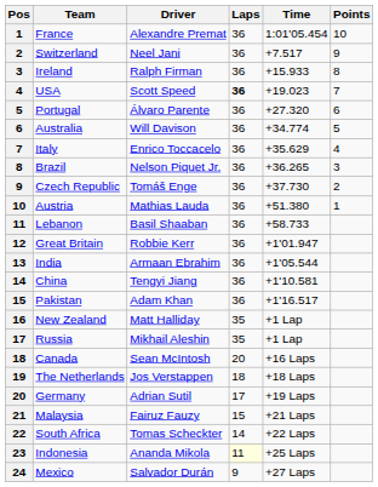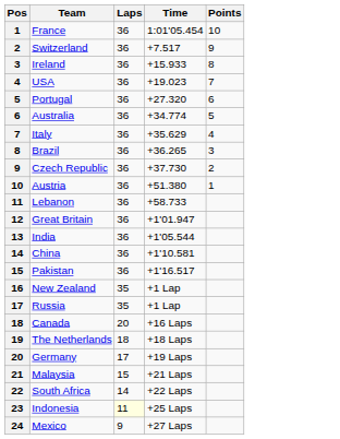 <table class="wikitable">
 <tr>
 <th>Pos</th>
 <th>Team</th>
-<th>Driver</th>
 <th>Laps</th>
 <th>Time</th>
 <th>Points</th>
 </tr>
 <tr>
 <th>1</th>
 <td> <a href='#'>France</a></td>
-<td><a href='#'>Alexandre Premat</a></td>
 <td>36</td>
 <td>1:01'05.454</td>
 <td>10</td>
 </tr>
 <tr>
 <th>2</th>
 <td> <a href='#'>Switzerland</a></td>
-<td><a href='#'>Neel Jani</a></td>
 <td>36</td>
 <td>+7.517</td>
 <td>9</td>
 </tr>
 <tr>
 <th>3</th>
 <td> <a href='#'>Ireland</a></td>
-<td><a href='#'>Ralph Firman</a></td>
 <td>36</td>
 <td>+15.933</td>
 <td>8</td>
 </tr>
 <tr>
 <th>4</th>
 <td> <a href='#'>USA</a></td>
-<td><a href='#'>Scott Speed</a></td>
-<td><strong>36</strong></td>
+<td>36</td>
 <td>+19.023</td>
 <td>7</td>
 </tr>
 <tr>
 <th>5</th>
 <td> <a href='#'>Portugal</a></td>
-<td><a href='#'>Álvaro Parente</a></td>
 <td>36</td>
 <td>+27.320</td>
 <td>6</td>
 </tr>
 <tr>
 <th>6</th>
 <td> <a href='#'>Australia</a></td>
-<td><a href='#'>Will Davison</a></td>
 <td>36</td>
 <td>+34.774</td>
 <td>5</td>
 </tr>
 <tr>
 <th>7</th>
 <td> <a href='#'>Italy</a></td>
-<td><a href='#'>Enrico Toccacelo</a></td>
 <td>36</td>
 <td>+35.629</td>
 <td>4</td>
 </tr>
 <tr>
 <th>8</th>
 <td> <a href='#'>Brazil</a></td>
-<td><a href='#'>Nelson Piquet Jr.</a></td>
 <td>36</td>
 <td>+36.265</td>
 <td>3</td>
 </tr>
 <tr>
 <th>9</th>
 <td> <a href='#'>Czech Republic</a></td>
-<td><a href='#'>Tomáš Enge</a></td>
 <td>36</td>
 <td>+37.730</td>
 <td>2</td>
 </tr>
 <tr>
 <th>10</th>
 <td> <a href='#'>Austria</a></td>
-<td><a href='#'>Mathias Lauda</a></td>
 <td>36</td>
 <td>+51.380</td>
 <td>1</td>
 </tr>
 <tr>
 <th>11</th>
 <td> <a href='#'>Lebanon</a></td>
-<td><a href='#'>Basil Shaaban</a></td>
 <td>36</td>
 <td>+58.733</td>
 <td></td>
 </tr>
 <tr>
 <th>12</th>
 <td> <a href='#'>Great Britain</a></td>
-<td><a href='#'>Robbie Kerr</a></td>
 <td>36</td>
 <td>+1'01.947</td>
 <td></td>
 </tr>
 <tr>
 <th>13</th>
 <td> <a href='#'>India</a></td>
-<td><a href='#'>Armaan Ebrahim</a></td>
 <td>36</td>
 <td>+1'05.544</td>
 <td></td>
 </tr>
 <tr>
 <th>14</th>
 <td> <a href='#'>China</a></td>
-<td><a href='#'>Tengyi Jiang</a></td>
 <td>36</td>
 <td>+1'10.581</td>
 <td></td>
 </tr>
 <tr>
 <th>15</th>
 <td> <a href='#'>Pakistan</a></td>
-<td><a href='#'>Adam Khan</a></td>
 <td>36</td>
 <td>+1'16.517</td>
 <td></td>
 </tr>
 <tr>
 <th>16</th>
 <td> <a href='#'>New Zealand</a></td>
-<td><a href='#'>Matt Halliday</a></td>
 <td>35</td>
 <td>+1 Lap</td>
 <td></td>
 </tr>
 <tr>
 <th>17</th>
 <td> <a href='#'>Russia</a></td>
-<td><a href='#'>Mikhail Aleshin</a></td>
 <td>35</td>
 <td>+1 Lap</td>
 <td></td>
 </tr>
 <tr>
 <th>18</th>
 <td> <a href='#'>Canada</a></td>
-<td><a href='#'>Sean McIntosh</a></td>
 <td>20</td>
 <td>+16 Laps</td>
 <td></td>
 </tr>
 <tr>
 <th>19</th>
 <td> <a href='#'>The Netherlands</a></td>
-<td><a href='#'>Jos Verstappen</a></td>
 <td>18</td>
 <td>+18 Laps</td>
 <td></td>
 </tr>
 <tr>
 <th>20</th>
 <td> <a href='#'>Germany</a></td>
-<td><a href='#'>Adrian Sutil</a></td>
 <td>17</td>
 <td>+19 Laps</td>
 <td></td>
 </tr>
 <tr>
 <th>21</th>
 <td> <a href='#'>Malaysia</a></td>
-<td><a href='#'>Fairuz Fauzy</a></td>
 <td>15</td>
 <td>+21 Laps</td>
 <td></td>
 </tr>
 <tr>
 <th>22</th>
 <td> <a href='#'>South Africa</a></td>
-<td><a href='#'>Tomas Scheckter</a></td>
 <td>14</td>
 <td>+22 Laps</td>
 <td></td>
 </tr>
 <tr>
 <th>23</th>
 <td> <a href='#'>Indonesia</a></td>
-<td><a href='#'>Ananda Mikola</a></td>
 <td style="background: lightyellow;">11</td>
 <td>+25 Laps</td>
 <td></td>
 </tr>
 <tr>
 <th>24</th>
 <td> <a href='#'>Mexico</a></td>
-<td><a href='#'>Salvador Durán</a></td>
 <td>9</td>
 <td>+27 Laps</td>
 <td></td>
 </tr>
 </table>
